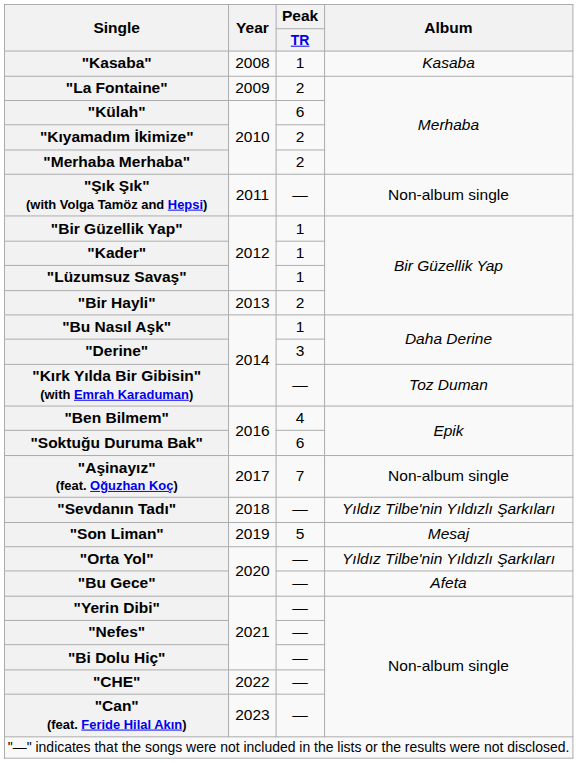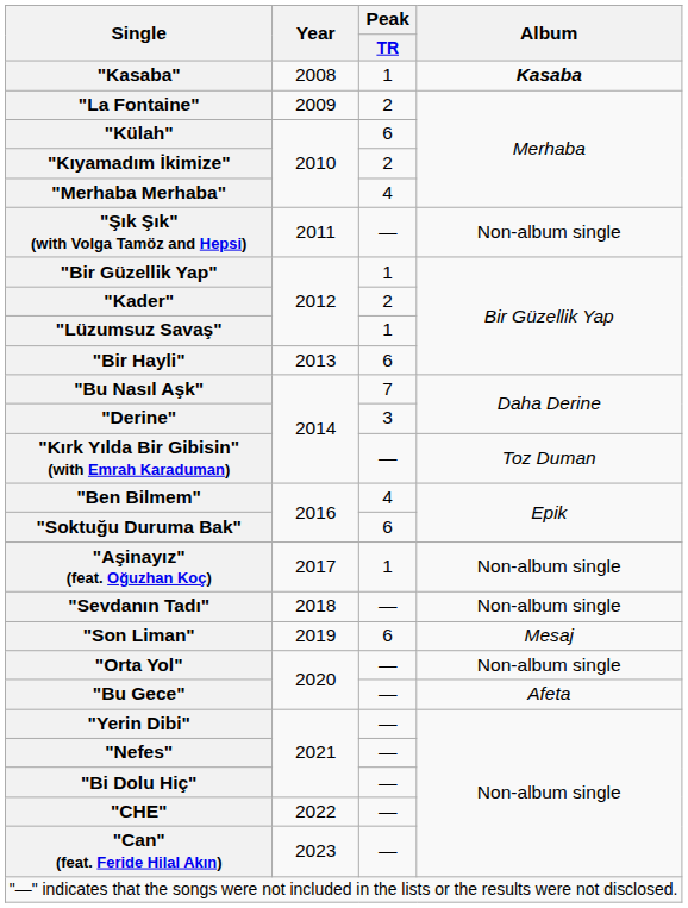 <table class="wikitable plainrowheaders" style="text-align:center;">
 <tr>
 <th scope="col" rowspan="2" style="width:14em;">Single</th>
 <th scope="col" rowspan="2">Year</th>
 <th scope="col">Peak</th>
 <th scope="col" rowspan="2">Album</th>
 </tr>
 <tr>
 <th scope="col" style="width:3em;font-size:90%;"><a href='#'>TR</a><br></th>
 </tr>
 <tr>
 <th scope="row">"Kasaba"</th>
 <td>2008</td>
 <td>1</td>
-<td><em>Kasaba</em></td>
+<td><strong><em>Kasaba</em></strong></td>
 </tr>
 <tr>
 <th scope="row">"La Fontaine"</th>
 <td>2009</td>
 <td>2</td>
 <td rowspan="4"><em>Merhaba</em></td>
 </tr>
 <tr>
 <th scope="row">"Külah"</th>
 <td rowspan="3">2010</td>
 <td>6</td>
 </tr>
 <tr>
 <th scope="row">"Kıyamadım İkimize"</th>
 <td>2</td>
 </tr>
 <tr>
 <th scope="row">"Merhaba Merhaba"</th>
-<td>2</td>
+<td>4</td>
 </tr>
 <tr>
 <th scope="row">"Şık Şık"<br><small>(with Volga Tamöz and <a href='#'>Hepsi</a>)</small></th>
 <td>2011</td>
 <td>—</td>
 <td>Non-album single</td>
 </tr>
 <tr>
 <th scope="row">"Bir Güzellik Yap"</th>
 <td rowspan="3">2012</td>
 <td>1</td>
 <td rowspan="4"><em>Bir Güzellik Yap</em></td>
 </tr>
 <tr>
 <th scope="row">"Kader"</th>
-<td>1</td>
+<td>2</td>
 </tr>
 <tr>
 <th scope="row">"Lüzumsuz Savaş"</th>
 <td>1</td>
 </tr>
 <tr>
 <th scope="row">"Bir Hayli"</th>
 <td>2013</td>
-<td>2</td>
+<td>6</td>
 </tr>
 <tr>
 <th scope="row">"Bu Nasıl Aşk"</th>
 <td rowspan="3">2014</td>
-<td>1</td>
+<td>7</td>
 <td rowspan="2"><em>Daha Derine</em></td>
 </tr>
 <tr>
 <th scope="row">"Derine"</th>
 <td>3</td>
 </tr>
 <tr>
 <th scope="row">"Kırk Yılda Bir Gibisin"<br><small>(with <a href='#'>Emrah Karaduman</a>)</small></th>
 <td>—</td>
 <td><em>Toz Duman</em></td>
 </tr>
 <tr>
 <th scope="row">"Ben Bilmem"</th>
 <td rowspan="2">2016</td>
 <td>4</td>
 <td rowspan="2"><em>Epik</em></td>
 </tr>
 <tr>
 <th scope="row">"Soktuğu Duruma Bak"</th>
 <td>6</td>
 </tr>
 <tr>
 <th scope="row">"Aşinayız"<br><small>(feat. <a href='#'>Oğuzhan Koç</a>)</small></th>
 <td>2017</td>
-<td>7</td>
+<td>1</td>
 <td>Non-album single</td>
 </tr>
 <tr>
 <th scope="row">"Sevdanın Tadı"</th>
 <td>2018</td>
 <td>—</td>
-<td><em>Yıldız Tilbe'nin Yıldızlı Şarkıları</em></td>
+<td>Non-album single</td>
 </tr>
 <tr>
 <th scope="row">"Son Liman"</th>
 <td>2019</td>
-<td>5</td>
+<td>6</td>
 <td><em>Mesaj</em></td>
 </tr>
 <tr>
 <th scope="row">"Orta Yol"</th>
 <td rowspan="2">2020</td>
 <td>—</td>
-<td><em>Yıldız Tilbe'nin Yıldızlı Şarkıları</em></td>
+<td>Non-album single</td>
 </tr>
 <tr>
 <th scope="row">"Bu Gece"</th>
 <td>—</td>
 <td><em>Afeta</em></td>
 </tr>
 <tr>
 <th scope="row">"Yerin Dibi"</th>
 <td rowspan="3">2021</td>
 <td>—</td>
 <td rowspan="5">Non-album single</td>
 </tr>
 <tr>
 <th scope="row">"Nefes"</th>
 <td>—</td>
 </tr>
 <tr>
 <th scope="row">"Bi Dolu Hiç"</th>
 <td>—</td>
 </tr>
 <tr>
 <th scope="row">"CHE"</th>
 <td rowspan="1">2022</td>
 <td>—</td>
 </tr>
 <tr>
 <th scope="row">"Can"<br><small>(feat. <a href='#'>Feride Hilal Akın</a>)</small></th>
 <td rowspan="1">2023</td>
 <td>—</td>
 </tr>
 <tr>
 <td colspan="5" style="font-size:90%">"—" indicates that the songs were not included in the lists or the results were not disclosed.</td>
 </tr>
 </table>
